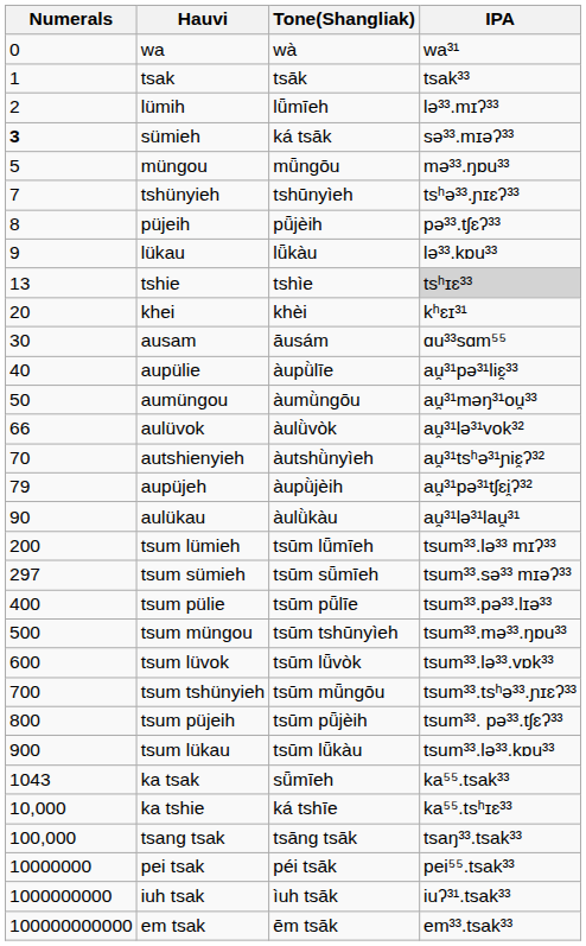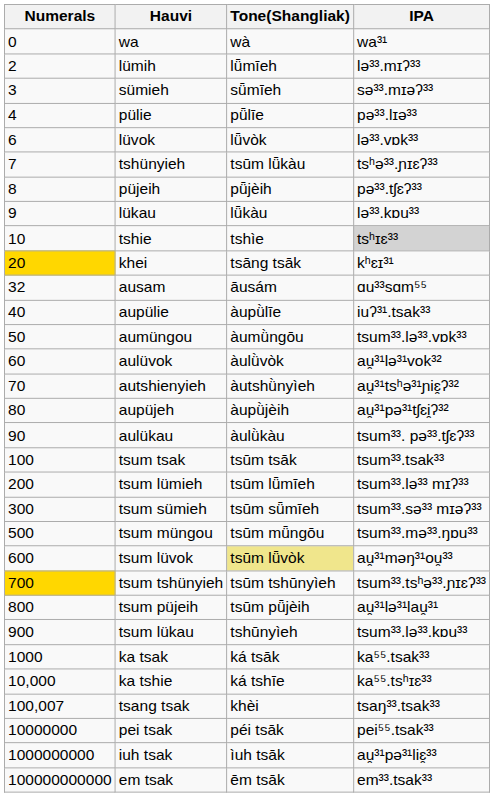 <table class="wikitable">
 <tr>
 <th>Numerals</th>
 <th>Hauvi</th>
 <th>Tone(Shangliak)</th>
 <th>IPA</th>
 </tr>
 <tr>
 <td>0</td>
 <td>wa</td>
 <td>wà</td>
 <td>wa³¹</td>
 </tr>
 <tr>
-<td>1</td>
-<td>tsak</td>
-<td>tsāk</td>
-<td>tsak³³</td>
-</tr>
-<tr>
 <td>2</td>
 <td>lümih</td>
 <td>lǖmīeh</td>
 <td>lə³³.mɪʔ³³</td>
 </tr>
 <tr>
-<td><strong>3</strong></td>
+<td>3</td>
 <td>sümieh</td>
-<td>ká tsāk</td>
+<td>sǖmīeh</td>
 <td>sə³³.mɪəʔ³³</td>
 </tr>
 <tr>
-<td>5</td>
-<td>müngou</td>
-<td>mǖngōu</td>
-<td>mə³³.ŋɒu³³</td>
+<td>4</td>
+<td>pülie</td>
+<td>pǖlīe</td>
+<td>pə³³.lɪə³³</td>
+</tr>
+<tr>
+<td>6</td>
+<td>lüvok</td>
+<td>lǖvòk</td>
+<td>lə³³.vɒk³³</td>
 </tr>
 <tr>
 <td>7</td>
 <td>tshünyieh</td>
-<td>tshūnyìeh</td>
+<td>tsūm lǖkàu</td>
 <td>tsʰə³³.ɲɪɛʔ³³</td>
 </tr>
 <tr>
 <td>8</td>
 <td>püjeih</td>
 <td>pǖjèih</td>
 <td>pə³³.tʃɛʔ³³</td>
 </tr>
 <tr>
 <td>9</td>
 <td>lükau</td>
 <td>lǖkàu</td>
 <td>lə³³.kɒu³³</td>
 </tr>
 <tr>
-<td>13</td>
+<td>10</td>
 <td>tshie</td>
 <td>tshìe</td>
 <td style="background: lightgrey;">tsʰɪɛ³³</td>
 </tr>
 <tr>
-<td>20</td>
+<td style="background: gold;">20</td>
 <td>khei</td>
-<td>khèi</td>
+<td>tsāng tsāk</td>
 <td>kʰɛɪ³¹</td>
 </tr>
 <tr>
-<td>30</td>
+<td>32</td>
 <td>ausam</td>
 <td>āusám</td>
 <td>ɑu³³sɑm⁵⁵</td>
 </tr>
 <tr>
 <td>40</td>
 <td>aupülie</td>
 <td>àupǜlīe</td>
-<td>au̯³¹pə³¹liɛ̯³³</td>
+<td>iuʔ³¹.tsak³³</td>
 </tr>
 <tr>
 <td>50</td>
 <td>aumüngou</td>
 <td>àumǜngōu</td>
-<td>au̯³¹məŋ³¹ou̯³³</td>
+<td>tsum³³.lə³³.vɒk³³</td>
 </tr>
 <tr>
-<td>66</td>
+<td>60</td>
 <td>aulüvok</td>
 <td>àulǜvòk</td>
 <td>au̯³¹lə³¹vok³²</td>
 </tr>
 <tr>
 <td>70</td>
 <td>autshienyieh</td>
 <td>àutshǜnyìeh</td>
 <td>au̯³¹tsʰə³¹ɲiɛ̯ʔ³²</td>
 </tr>
 <tr>
-<td>79</td>
+<td>80</td>
 <td>aupüjeh</td>
 <td>àupǜjèih</td>
 <td>au̯³¹pə³¹tʃɛi̯ʔ³²</td>
 </tr>
 <tr>
 <td>90</td>
 <td>aulükau</td>
 <td>àulǜkàu</td>
-<td>au̯³¹lə³¹lau̯³¹</td>
+<td>tsum³³. pə³³.tʃɛʔ³³</td>
+</tr>
+<tr>
+<td>100</td>
+<td>tsum tsak</td>
+<td>tsūm tsāk</td>
+<td>tsum³³.tsak³³</td>
 </tr>
 <tr>
 <td>200</td>
 <td>tsum lümieh</td>
 <td>tsūm lǖmīeh</td>
 <td>tsum³³.lə³³ mɪʔ³³</td>
 </tr>
 <tr>
-<td>297</td>
+<td>300</td>
 <td>tsum sümieh</td>
 <td>tsūm sǖmīeh</td>
 <td>tsum³³.sə³³ mɪəʔ³³</td>
 </tr>
 <tr>
-<td>400</td>
-<td>tsum pülie</td>
-<td>tsūm pǖlīe</td>
-<td>tsum³³.pə³³.lɪə³³</td>
-</tr>
-<tr>
 <td>500</td>
 <td>tsum müngou</td>
-<td>tsūm tshūnyìeh</td>
+<td>tsūm mǖngōu</td>
 <td>tsum³³.mə³³.ŋɒu³³</td>
 </tr>
 <tr>
 <td>600</td>
 <td>tsum lüvok</td>
-<td>tsūm lǖvòk</td>
-<td>tsum³³.lə³³.vɒk³³</td>
+<td style="background: khaki;">tsūm lǖvòk</td>
+<td>au̯³¹məŋ³¹ou̯³³</td>
 </tr>
 <tr>
-<td>700</td>
+<td style="background: gold;">700</td>
 <td>tsum tshünyieh</td>
-<td>tsūm mǖngōu</td>
+<td>tsūm tshūnyìeh</td>
 <td>tsum³³.tsʰə³³.ɲɪɛʔ³³</td>
 </tr>
 <tr>
 <td>800</td>
 <td>tsum püjeih</td>
 <td>tsūm pǖjèih</td>
-<td>tsum³³. pə³³.tʃɛʔ³³</td>
+<td>au̯³¹lə³¹lau̯³¹</td>
 </tr>
 <tr>
 <td>900</td>
 <td>tsum lükau</td>
-<td>tsūm lǖkàu</td>
+<td>tshūnyìeh</td>
 <td>tsum³³.lə³³.kɒu³³</td>
 </tr>
 <tr>
-<td>1043</td>
+<td>1000</td>
 <td>ka tsak</td>
-<td>sǖmīeh</td>
+<td>ká tsāk</td>
 <td>ka⁵⁵.tsak³³</td>
 </tr>
 <tr>
 <td>10,000</td>
 <td>ka tshie</td>
 <td>ká tshīe</td>
 <td>ka⁵⁵.tsʰɪɛ³³</td>
 </tr>
 <tr>
-<td>100,000</td>
+<td>100,007</td>
 <td>tsang tsak</td>
-<td>tsāng tsāk</td>
+<td>khèi</td>
 <td>tsaŋ³³.tsak³³</td>
 </tr>
 <tr>
 <td>10000000</td>
 <td>pei tsak</td>
 <td>péi tsāk</td>
 <td>pei⁵⁵.tsak³³</td>
 </tr>
 <tr>
 <td>1000000000</td>
 <td>iuh tsak</td>
 <td>ìuh tsāk</td>
-<td>iuʔ³¹.tsak³³</td>
+<td>au̯³¹pə³¹liɛ̯³³</td>
 </tr>
 <tr>
 <td>100000000000</td>
 <td>em tsak</td>
 <td>ēm tsāk</td>
 <td>em³³.tsak³³</td>
 </tr>
 </table>
